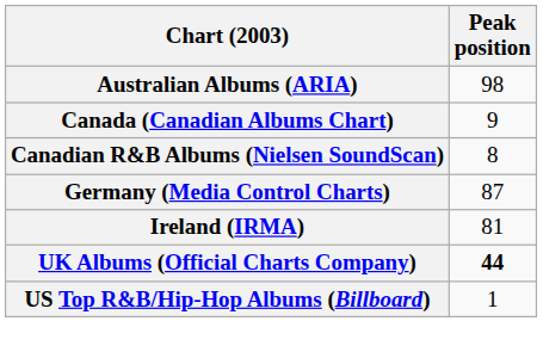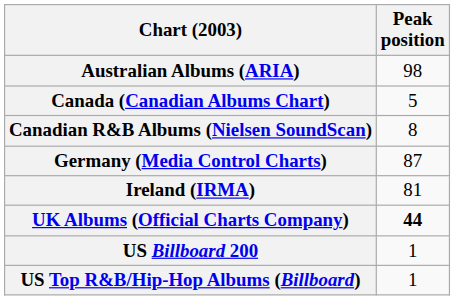 <table class="wikitable sortable plainrowheaders">
 <tr>
 <th scope="col">Chart (2003)</th>
 <th scope="col">Peak<br>position</th>
 </tr>
 <tr>
 <th scope="row">Australian Albums (<a href='#'>ARIA</a>)</th>
 <td style="text-align:center;">98</td>
 </tr>
 <tr>
 <th scope="row">Canada (<a href='#'>Canadian Albums Chart</a>)</th>
-<td style="text-align:center;">9</td>
+<td style="text-align:center;">5</td>
 </tr>
 <tr>
 <th scope="row">Canadian R&B Albums (<a href='#'>Nielsen SoundScan</a>)</th>
 <td style="text-align:center;">8</td>
 </tr>
 <tr>
 <th scope="row">Germany (<a href='#'>Media Control Charts</a>)</th>
 <td style="text-align:center;">87</td>
 </tr>
 <tr>
 <th scope="row">Ireland (<a href='#'>IRMA</a>)</th>
 <td style="text-align:center;">81</td>
 </tr>
 <tr>
 <th scope="row"><a href='#'>UK Albums</a> (<a href='#'>Official Charts Company</a>)</th>
 <td style="text-align:center;"><strong>44</strong></td>
 </tr>
 <tr>
+<th scope="row">US <a href='#'><em>Billboard</em> 200</a></th>
+<td style="text-align:center;">1</td>
+</tr>
+<tr>
 <th scope="row">US <a href='#'>Top R&B/Hip-Hop Albums</a> (<a href='#'><em>Billboard</em></a>)</th>
 <td style="text-align:center;">1</td>
 </tr>
 </table>
